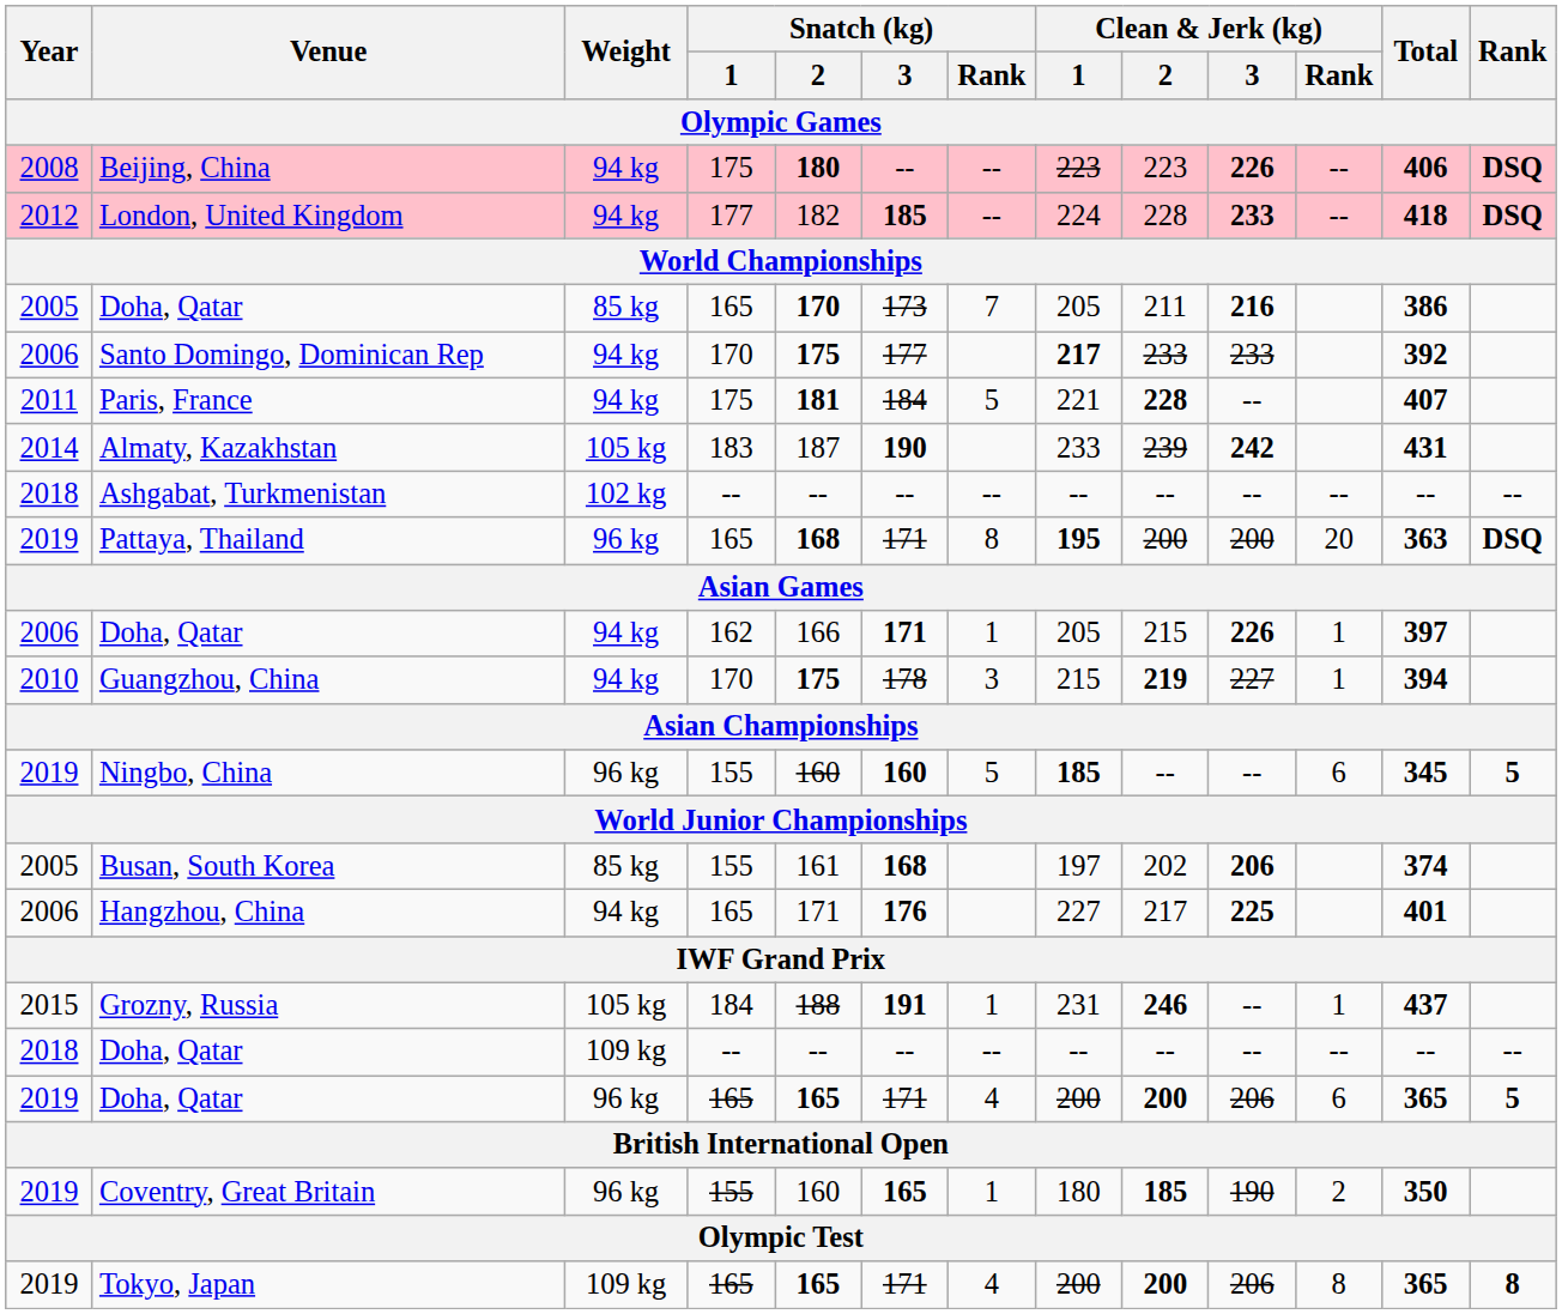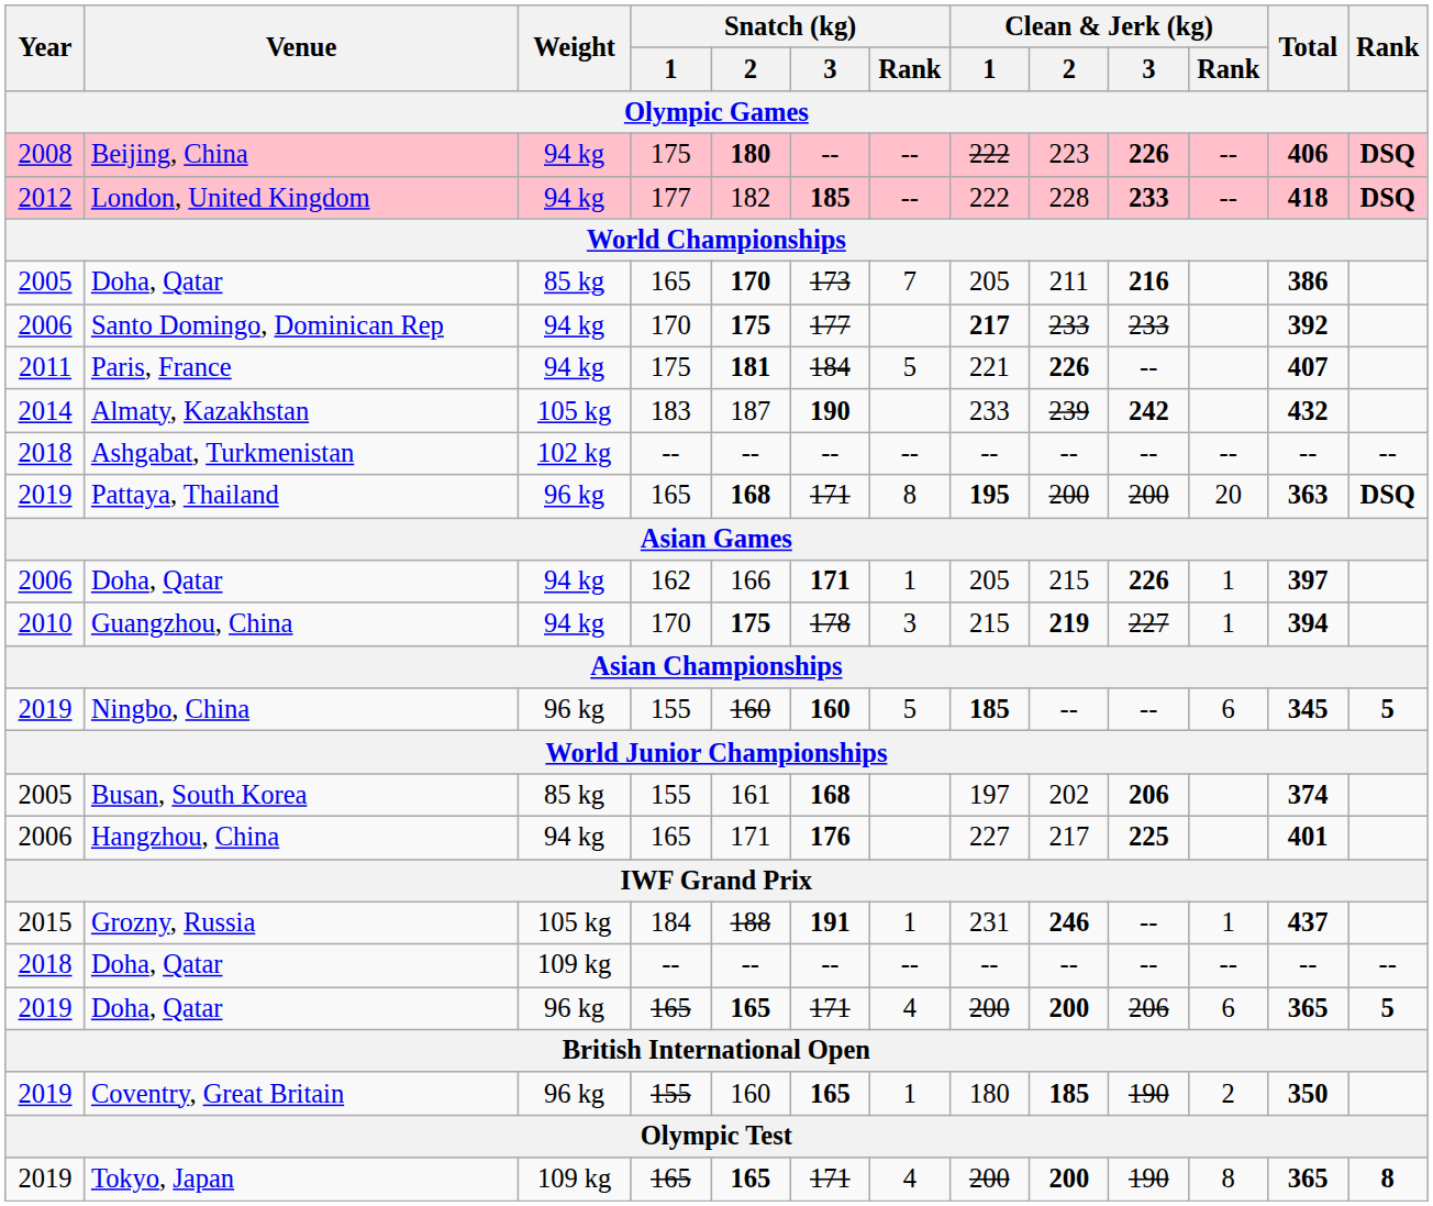 <table class="wikitable" style="text-align:center;">
 <tr>
 <th rowspan="2" style="width:40px;">Year</th>
 <th rowspan="2" style="width:250px;">Venue</th>
 <th rowspan="2" style="width:60px;">Weight</th>
 <th colspan=4>Snatch (kg)</th>
 <th colspan=4>Clean & Jerk (kg)</th>
 <th rowspan="2" style="width:40px;">Total</th>
 <th rowspan="2" style="width:40px;">Rank</th>
 </tr>
 <tr>
 <th width=40>1</th>
 <th width=40>2</th>
 <th width=40>3</th>
 <th width=40>Rank</th>
 <th width=40>1</th>
 <th width=40>2</th>
 <th width=40>3</th>
 <th width=40>Rank</th>
 </tr>
 <tr>
 <th colspan=13><a href='#'>Olympic Games</a></th>
 </tr>
 <tr bgcolor=pink>
 <td><a href='#'>2008</a></td>
 <td align=left> <a href='#'>Beijing</a>, <a href='#'>China</a></td>
 <td><a href='#'>94 kg</a></td>
 <td>175</td>
 <td><strong>180</strong></td>
 <td>--</td>
 <td>--</td>
-<td><s>223</s></td>
+<td><s>222</s></td>
 <td>223</td>
 <td><strong>226</strong></td>
 <td>--</td>
 <td><strong>406</strong></td>
 <td><strong>DSQ</strong></td>
 </tr>
 <tr bgcolor=pink>
 <td><a href='#'>2012</a></td>
 <td align=left> <a href='#'>London</a>, <a href='#'>United Kingdom</a></td>
 <td><a href='#'>94 kg</a></td>
 <td>177</td>
 <td>182</td>
 <td><strong>185</strong></td>
 <td>--</td>
-<td>224</td>
+<td>222</td>
 <td>228</td>
 <td><strong>233</strong></td>
 <td>--</td>
 <td><strong>418</strong></td>
 <td><strong>DSQ</strong></td>
 </tr>
 <tr>
 <th colspan=13><a href='#'>World Championships</a></th>
 </tr>
 <tr>
 <td><a href='#'>2005</a></td>
 <td align=left> <a href='#'>Doha</a>, <a href='#'>Qatar</a></td>
 <td><a href='#'>85 kg</a></td>
 <td>165</td>
 <td><strong>170</strong></td>
 <td><s>173</s></td>
 <td>7</td>
 <td>205</td>
 <td>211</td>
 <td><strong>216</strong></td>
 <td><strong></strong></td>
 <td><strong>386</strong></td>
 <td><strong></strong></td>
 </tr>
 <tr>
 <td><a href='#'>2006</a></td>
 <td align=left> <a href='#'>Santo Domingo</a>, <a href='#'>Dominican Rep</a></td>
 <td><a href='#'>94 kg</a></td>
 <td>170</td>
 <td><strong>175</strong></td>
 <td><s>177</s></td>
 <td><strong></strong></td>
 <td><strong>217</strong></td>
 <td><s>233</s></td>
 <td><s>233</s></td>
 <td><strong></strong></td>
 <td><strong>392</strong></td>
 <td><strong></strong></td>
 </tr>
 <tr>
 <td><a href='#'>2011</a></td>
 <td align=left> <a href='#'>Paris</a>, <a href='#'>France</a></td>
 <td><a href='#'>94 kg</a></td>
 <td>175</td>
 <td><strong>181</strong></td>
 <td><s>184</s></td>
 <td>5</td>
 <td>221</td>
-<td><strong>228</strong></td>
+<td><strong>226</strong></td>
 <td>--</td>
 <td><strong></strong></td>
 <td><strong>407</strong></td>
 <td><strong></strong></td>
 </tr>
 <tr>
 <td><a href='#'>2014</a></td>
 <td align=left> <a href='#'>Almaty</a>, <a href='#'>Kazakhstan</a></td>
 <td><a href='#'>105 kg</a></td>
 <td>183</td>
 <td>187</td>
 <td><strong>190</strong></td>
 <td><strong></strong></td>
 <td>233</td>
 <td><s>239</s></td>
 <td><strong>242</strong></td>
 <td><strong></strong></td>
-<td><strong>431</strong></td>
+<td><strong>432</strong></td>
 <td><strong></strong></td>
 </tr>
 <tr>
 <td><a href='#'>2018</a></td>
 <td align=left> <a href='#'>Ashgabat</a>, <a href='#'>Turkmenistan</a></td>
 <td><a href='#'>102 kg</a></td>
 <td>--</td>
 <td>--</td>
 <td>--</td>
 <td>--</td>
 <td>--</td>
 <td>--</td>
 <td>--</td>
 <td>--</td>
 <td>--</td>
 <td>--</td>
 </tr>
 <tr>
 <td><a href='#'>2019</a></td>
 <td align=left> <a href='#'>Pattaya</a>, <a href='#'>Thailand</a></td>
 <td><a href='#'>96 kg</a></td>
 <td>165</td>
 <td><strong>168</strong></td>
 <td><s>171</s></td>
 <td>8</td>
 <td><strong>195</strong></td>
 <td><s>200</s></td>
 <td><s>200</s></td>
 <td>20</td>
 <td><strong>363</strong></td>
 <td><strong>DSQ</strong></td>
 </tr>
 <tr>
 <th colspan=13><a href='#'>Asian Games</a></th>
 </tr>
 <tr>
 <td><a href='#'>2006</a></td>
 <td align=left> <a href='#'>Doha</a>, <a href='#'>Qatar</a></td>
 <td><a href='#'>94 kg</a></td>
 <td>162</td>
 <td>166</td>
 <td><strong>171</strong></td>
 <td>1</td>
 <td>205</td>
 <td>215</td>
 <td><strong>226</strong></td>
 <td>1</td>
 <td><strong>397</strong></td>
 <td><strong></strong></td>
 </tr>
 <tr>
 <td><a href='#'>2010</a></td>
 <td align=left> <a href='#'>Guangzhou</a>, <a href='#'>China</a></td>
 <td><a href='#'>94 kg</a></td>
 <td>170</td>
 <td><strong>175</strong></td>
 <td><s>178</s></td>
 <td>3</td>
 <td>215</td>
 <td><strong>219</strong></td>
 <td><s>227</s></td>
 <td>1</td>
 <td><strong>394</strong></td>
 <td><strong></strong></td>
 </tr>
 <tr>
 <th colspan=13><a href='#'>Asian Championships</a></th>
 </tr>
 <tr>
 <td><a href='#'>2019</a></td>
 <td align=left> <a href='#'>Ningbo</a>, <a href='#'>China</a></td>
 <td>96 kg</td>
 <td>155</td>
 <td><s>160</s></td>
 <td><strong>160</strong></td>
 <td>5</td>
 <td><strong>185</strong></td>
 <td>--</td>
 <td>--</td>
 <td>6</td>
 <td><strong>345</strong></td>
 <td><strong>5</strong></td>
 </tr>
 <tr>
 <th colspan=13><a href='#'>World Junior Championships</a></th>
 </tr>
 <tr>
 <td>2005</td>
 <td align=left> <a href='#'>Busan</a>, <a href='#'>South Korea</a></td>
 <td>85 kg</td>
 <td>155</td>
 <td>161</td>
 <td><strong>168</strong></td>
 <td><strong></strong></td>
 <td>197</td>
 <td>202</td>
 <td><strong>206</strong></td>
 <td><strong></strong></td>
 <td><strong>374</strong></td>
 <td><strong></strong></td>
 </tr>
 <tr>
 <td>2006</td>
 <td align=left> <a href='#'>Hangzhou</a>, <a href='#'>China</a></td>
 <td>94 kg</td>
 <td>165</td>
 <td>171</td>
 <td><strong>176</strong></td>
 <td><strong></strong></td>
 <td>227</td>
 <td>217</td>
 <td><strong>225</strong></td>
 <td><strong></strong></td>
 <td><strong>401</strong></td>
 <td><strong></strong></td>
 </tr>
 <tr>
 <th colspan=13>IWF Grand Prix</th>
 </tr>
 <tr>
 <td>2015</td>
 <td align=left> <a href='#'>Grozny</a>, <a href='#'>Russia</a></td>
 <td>105 kg</td>
 <td>184</td>
 <td><s>188</s></td>
 <td><strong>191</strong></td>
 <td>1</td>
 <td>231</td>
 <td><strong>246</strong></td>
 <td>--</td>
 <td>1</td>
 <td><strong>437</strong></td>
 <td><strong></strong></td>
 </tr>
 <tr>
 <td><a href='#'>2018</a></td>
 <td align=left> <a href='#'>Doha</a>, <a href='#'>Qatar</a></td>
 <td>109 kg</td>
 <td>--</td>
 <td>--</td>
 <td>--</td>
 <td>--</td>
 <td>--</td>
 <td>--</td>
 <td>--</td>
 <td>--</td>
 <td>--</td>
 <td>--</td>
 </tr>
 <tr>
 <td><a href='#'>2019</a></td>
 <td align=left> <a href='#'>Doha</a>, <a href='#'>Qatar</a></td>
 <td>96 kg</td>
 <td><s>165</s></td>
 <td><strong>165</strong></td>
 <td><s>171</s></td>
 <td>4</td>
 <td><s>200</s></td>
 <td><strong>200</strong></td>
 <td><s>206</s></td>
 <td>6</td>
 <td><strong>365</strong></td>
 <td><strong>5</strong></td>
 </tr>
 <tr>
 <th colspan=13>British International Open</th>
 </tr>
 <tr>
 <td><a href='#'>2019</a></td>
 <td align=left> <a href='#'>Coventry</a>, <a href='#'>Great Britain</a></td>
 <td>96 kg</td>
 <td><s>155</s></td>
 <td>160</td>
 <td><strong>165</strong></td>
 <td>1</td>
 <td>180</td>
 <td><strong>185</strong></td>
 <td><s>190</s></td>
 <td>2</td>
 <td><strong>350</strong></td>
 <td><strong></strong></td>
 </tr>
 <tr>
 <th colspan=13>Olympic Test</th>
 </tr>
 <tr>
 <td>2019</td>
 <td align=left> <a href='#'>Tokyo</a>, <a href='#'>Japan</a></td>
 <td>109 kg</td>
 <td><s>165</s></td>
 <td><strong>165</strong></td>
 <td><s>171</s></td>
 <td>4</td>
 <td><s>200</s></td>
 <td><strong>200</strong></td>
-<td><s>206</s></td>
+<td><s>190</s></td>
 <td>8</td>
 <td><strong>365</strong></td>
 <td><strong>8</strong></td>
 </tr>
 </table>
